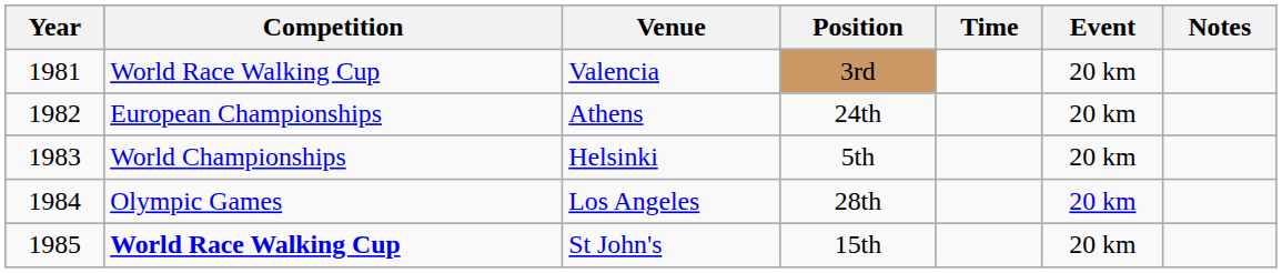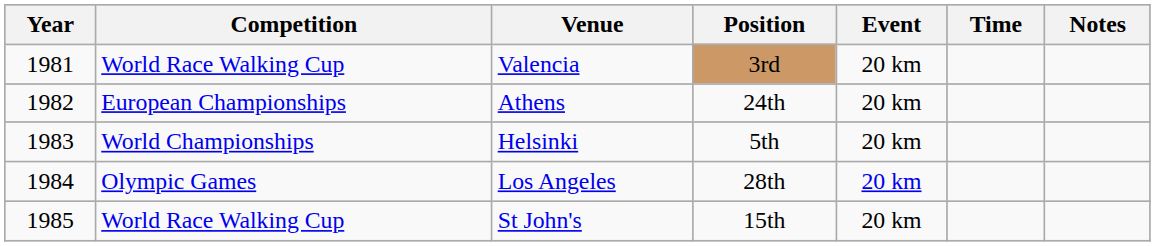 <table class="wikitable" width=55% style="font-size:90%; text-align:center;">
 <tr>
 <th>Year</th>
 <th>Competition</th>
 <th>Venue</th>
 <th>Position</th>
+<th>Event</th>
 <th>Time</th>
-<th>Event</th>
 <th>Notes</th>
 </tr>
 <tr>
 <td>1981</td>
 <td align=left><a href='#'>World Race Walking Cup</a></td>
 <td align=left> <a href='#'>Valencia</a></td>
 <td bgcolor="cc9966">3rd</td>
+<td>20 km</td>
 <td></td>
-<td>20 km</td>
 <td></td>
 </tr>
 <tr>
 <td>1982</td>
 <td align=left><a href='#'>European Championships</a></td>
 <td align=left> <a href='#'>Athens</a></td>
 <td align="center">24th</td>
+<td>20 km</td>
 <td></td>
-<td>20 km</td>
 <td></td>
 </tr>
 <tr>
 <td>1983</td>
 <td align=left><a href='#'>World Championships</a></td>
 <td align=left> <a href='#'>Helsinki</a></td>
 <td>5th</td>
+<td>20 km</td>
 <td></td>
-<td>20 km</td>
 <td></td>
 </tr>
 <tr>
 <td>1984</td>
 <td align=left><a href='#'>Olympic Games</a></td>
 <td align=left> <a href='#'>Los Angeles</a></td>
 <td align="center">28th</td>
+<td><a href='#'>20 km</a></td>
 <td></td>
-<td><a href='#'>20 km</a></td>
 <td></td>
 </tr>
 <tr>
 <td>1985</td>
-<td align=left><strong><a href='#'>World Race Walking Cup</a></strong></td>
+<td align=left><a href='#'>World Race Walking Cup</a></td>
 <td align=left> <a href='#'>St John's</a></td>
 <td>15th</td>
+<td>20 km</td>
 <td></td>
-<td>20 km</td>
 <td></td>
 </tr>
 </table>
